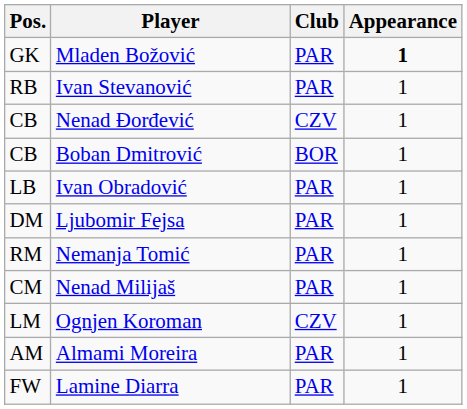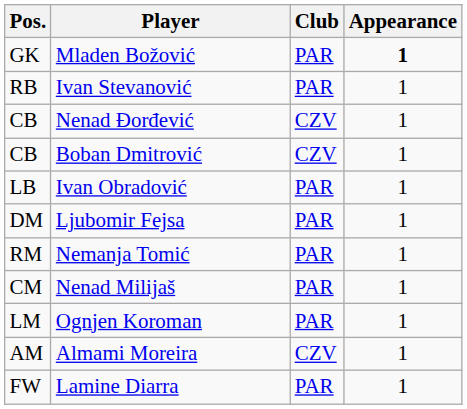 <table class="wikitable">
 <tr>
 <th>Pos.</th>
 <th width="175">Player</th>
 <th>Club</th>
 <th>Appearance</th>
 </tr>
 <tr>
 <td>GK</td>
 <td> <a href='#'>Mladen Božović</a></td>
 <td><a href='#'>PAR</a></td>
 <td align="center"><strong>1</strong></td>
 </tr>
 <tr>
 <td>RB</td>
 <td> <a href='#'>Ivan Stevanović</a></td>
 <td><a href='#'>PAR</a></td>
 <td align="center">1</td>
 </tr>
 <tr>
 <td>CB</td>
 <td> <a href='#'>Nenad Đorđević</a></td>
 <td><a href='#'>CZV</a></td>
 <td align="center">1</td>
 </tr>
 <tr>
 <td>CB</td>
 <td> <a href='#'>Boban Dmitrović</a></td>
-<td><a href='#'>BOR</a></td>
+<td><a href='#'>CZV</a></td>
 <td align="center">1</td>
 </tr>
 <tr>
 <td>LB</td>
 <td> <a href='#'>Ivan Obradović</a></td>
 <td><a href='#'>PAR</a></td>
 <td align="center">1</td>
 </tr>
 <tr>
 <td>DM</td>
 <td> <a href='#'>Ljubomir Fejsa</a></td>
 <td><a href='#'>PAR</a></td>
 <td align="center">1</td>
 </tr>
 <tr>
 <td>RM</td>
 <td> <a href='#'>Nemanja Tomić</a></td>
 <td><a href='#'>PAR</a></td>
 <td align="center">1</td>
 </tr>
 <tr>
 <td>CM</td>
 <td> <a href='#'>Nenad Milijaš</a></td>
 <td><a href='#'>PAR</a></td>
 <td align="center">1</td>
 </tr>
 <tr>
 <td>LM</td>
 <td> <a href='#'>Ognjen Koroman</a></td>
-<td><a href='#'>CZV</a></td>
+<td><a href='#'>PAR</a></td>
 <td align="center">1</td>
 </tr>
 <tr>
 <td>AM</td>
 <td> <a href='#'>Almami Moreira</a></td>
-<td><a href='#'>PAR</a></td>
+<td><a href='#'>CZV</a></td>
 <td align="center">1</td>
 </tr>
 <tr>
 <td>FW</td>
 <td> <a href='#'>Lamine Diarra</a></td>
 <td><a href='#'>PAR</a></td>
 <td align="center">1</td>
 </tr>
 </table>
